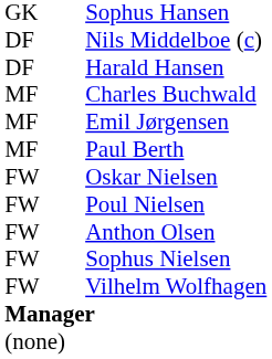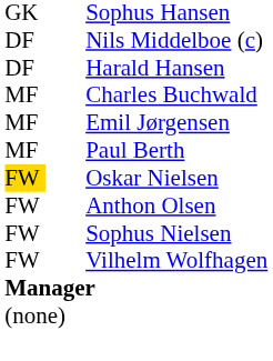 <table style="font-size:90%; margin:0.2em auto;" cellspacing="0" cellpadding="0">
 <tr>
 <th width="25"></th>
 <th width="25"></th>
 </tr>
 <tr>
 <td>GK</td>
 <td></td>
 <td><a href='#'>Sophus Hansen</a></td>
 </tr>
 <tr>
 <td>DF</td>
 <td></td>
 <td><a href='#'>Nils Middelboe</a> (<a href='#'>c</a>)</td>
 </tr>
 <tr>
 <td>DF</td>
 <td></td>
 <td><a href='#'>Harald Hansen</a></td>
 </tr>
 <tr>
 <td>MF</td>
 <td></td>
 <td><a href='#'>Charles Buchwald</a></td>
 </tr>
 <tr>
 <td>MF</td>
 <td></td>
 <td><a href='#'>Emil Jørgensen</a></td>
 </tr>
 <tr>
 <td>MF</td>
 <td></td>
 <td><a href='#'>Paul Berth</a></td>
 </tr>
 <tr>
-<td>FW</td>
+<td style="background: gold;">FW</td>
 <td></td>
 <td><a href='#'>Oskar Nielsen</a></td>
-</tr>
-<tr>
-<td>FW</td>
-<td></td>
-<td><a href='#'>Poul Nielsen</a></td>
-<td></td>
-<td> </td>
 </tr>
 <tr>
 <td>FW</td>
 <td></td>
 <td><a href='#'>Anthon Olsen</a></td>
 </tr>
 <tr>
 <td>FW</td>
 <td></td>
 <td><a href='#'>Sophus Nielsen</a></td>
 </tr>
 <tr>
 <td>FW</td>
 <td></td>
 <td><a href='#'>Vilhelm Wolfhagen</a></td>
 </tr>
 <tr>
 <td colspan=3><strong>Manager</strong></td>
 </tr>
 <tr>
 <td colspan=4>(none)</td>
 </tr>
 </table>
